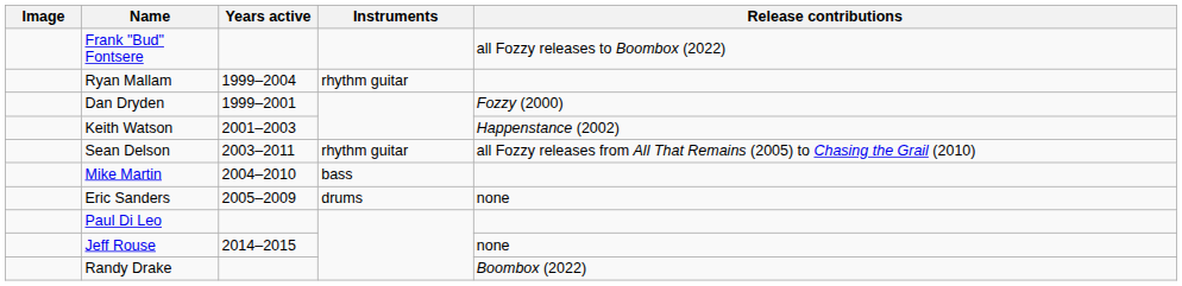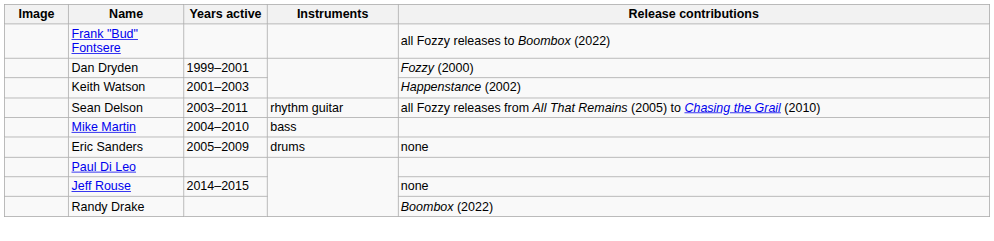 <table class="wikitable" border="1" width=100%>
 <tr>
 <th width="75">Image</th>
 <th width="140">Name </th>
 <th width="100">Years active</th>
 <th width="160">Instruments</th>
 <th>Release contributions</th>
 </tr>
 <tr>
 <td></td>
 <td><a href='#'>Frank "Bud" Fontsere</a><br></td>
 <td></td>
 <td></td>
 <td>all Fozzy releases to <em>Boombox</em> (2022)</td>
-</tr>
-<tr>
-<td></td>
-<td>Ryan Mallam<br></td>
-<td>1999–2004</td>
-<td>rhythm guitar</td>
-<td></td>
 </tr>
 <tr>
 <td></td>
 <td>Dan Dryden<br></td>
 <td>1999–2001</td>
 <td rowspan="2"></td>
 <td><em>Fozzy</em> (2000)</td>
 </tr>
 <tr>
 <td></td>
 <td>Keith Watson<br></td>
 <td>2001–2003</td>
 <td><em>Happenstance</em> (2002)</td>
 </tr>
 <tr>
 <td></td>
 <td>Sean Delson</td>
 <td>2003–2011</td>
 <td>rhythm guitar</td>
 <td>all Fozzy releases from <em>All That Remains</em> (2005) to <em><a href='#'>Chasing the Grail</a></em> (2010)</td>
 </tr>
 <tr>
 <td></td>
 <td><a href='#'>Mike Martin</a></td>
 <td>2004–2010</td>
 <td>bass</td>
 <td></td>
 </tr>
 <tr>
 <td></td>
 <td>Eric Sanders</td>
 <td>2005–2009</td>
 <td>drums</td>
 <td>none</td>
 </tr>
 <tr>
 <td></td>
 <td><a href='#'>Paul Di Leo</a></td>
 <td></td>
 <td rowspan="3"></td>
 <td></td>
 </tr>
 <tr>
 <td></td>
 <td><a href='#'>Jeff Rouse</a></td>
 <td>2014–2015</td>
 <td>none</td>
 </tr>
 <tr>
 <td></td>
 <td>Randy Drake</td>
 <td></td>
 <td><em>Boombox</em> (2022)</td>
 </tr>
 </table>
